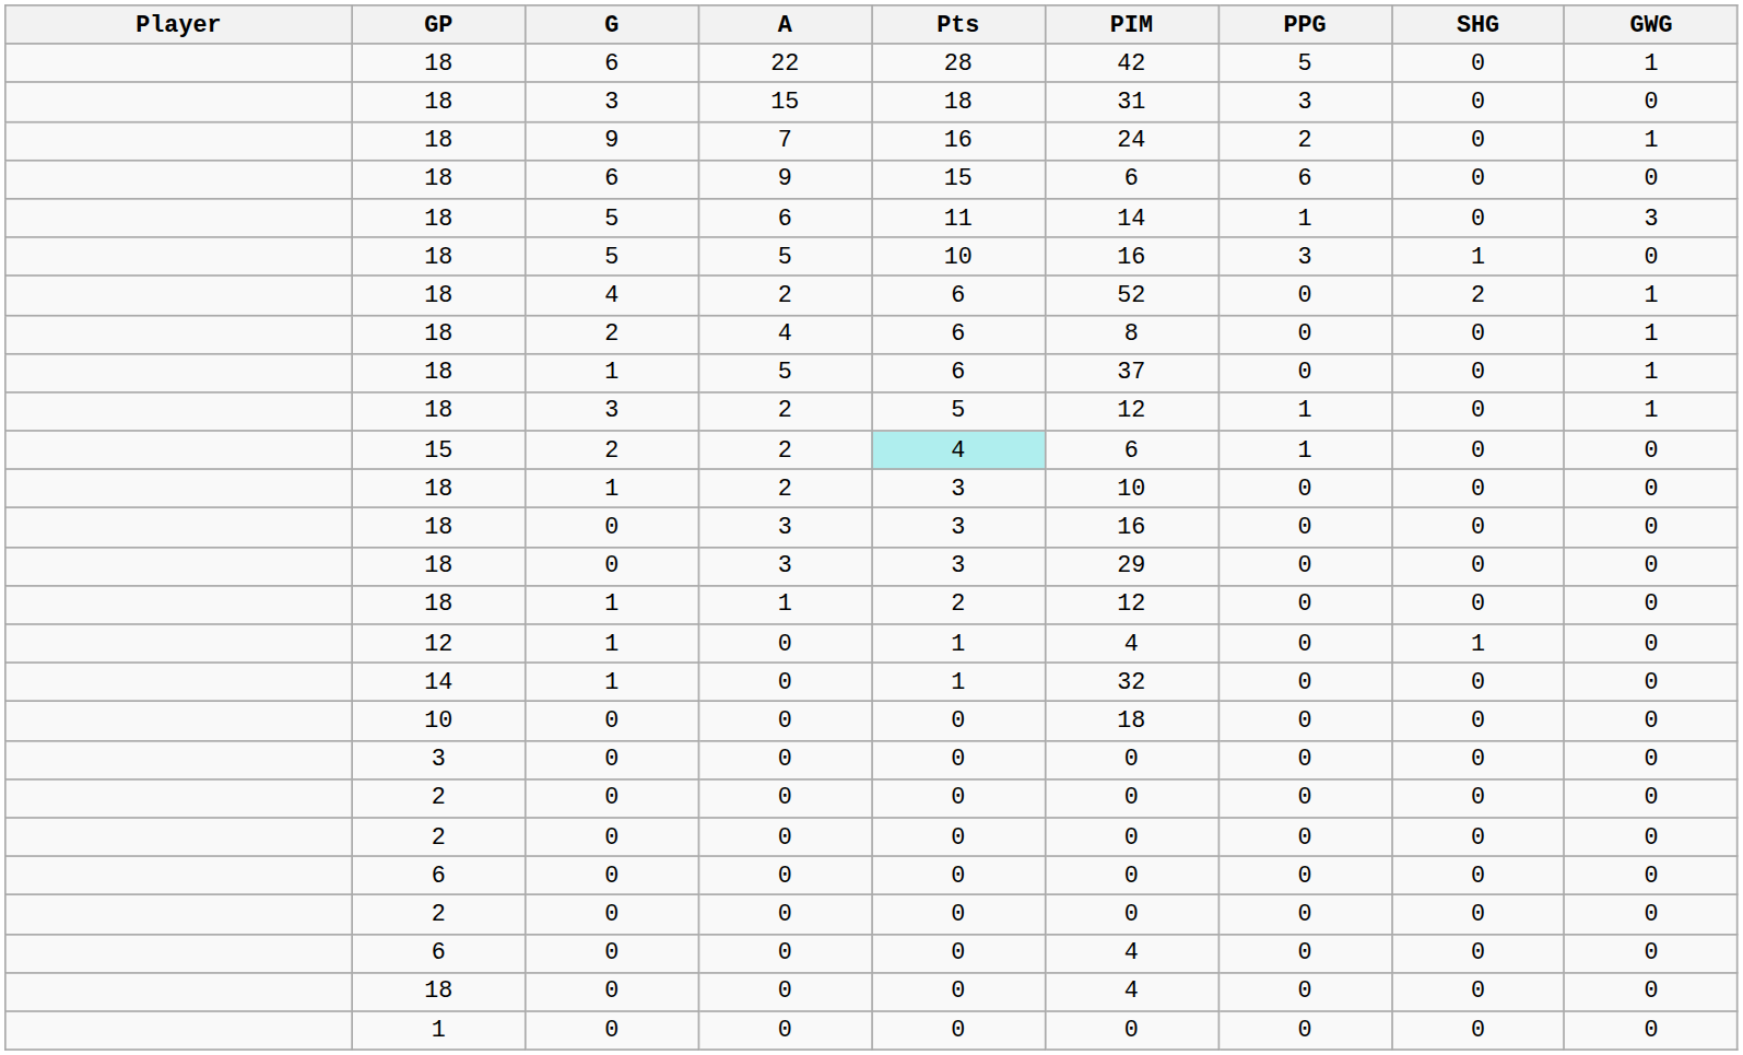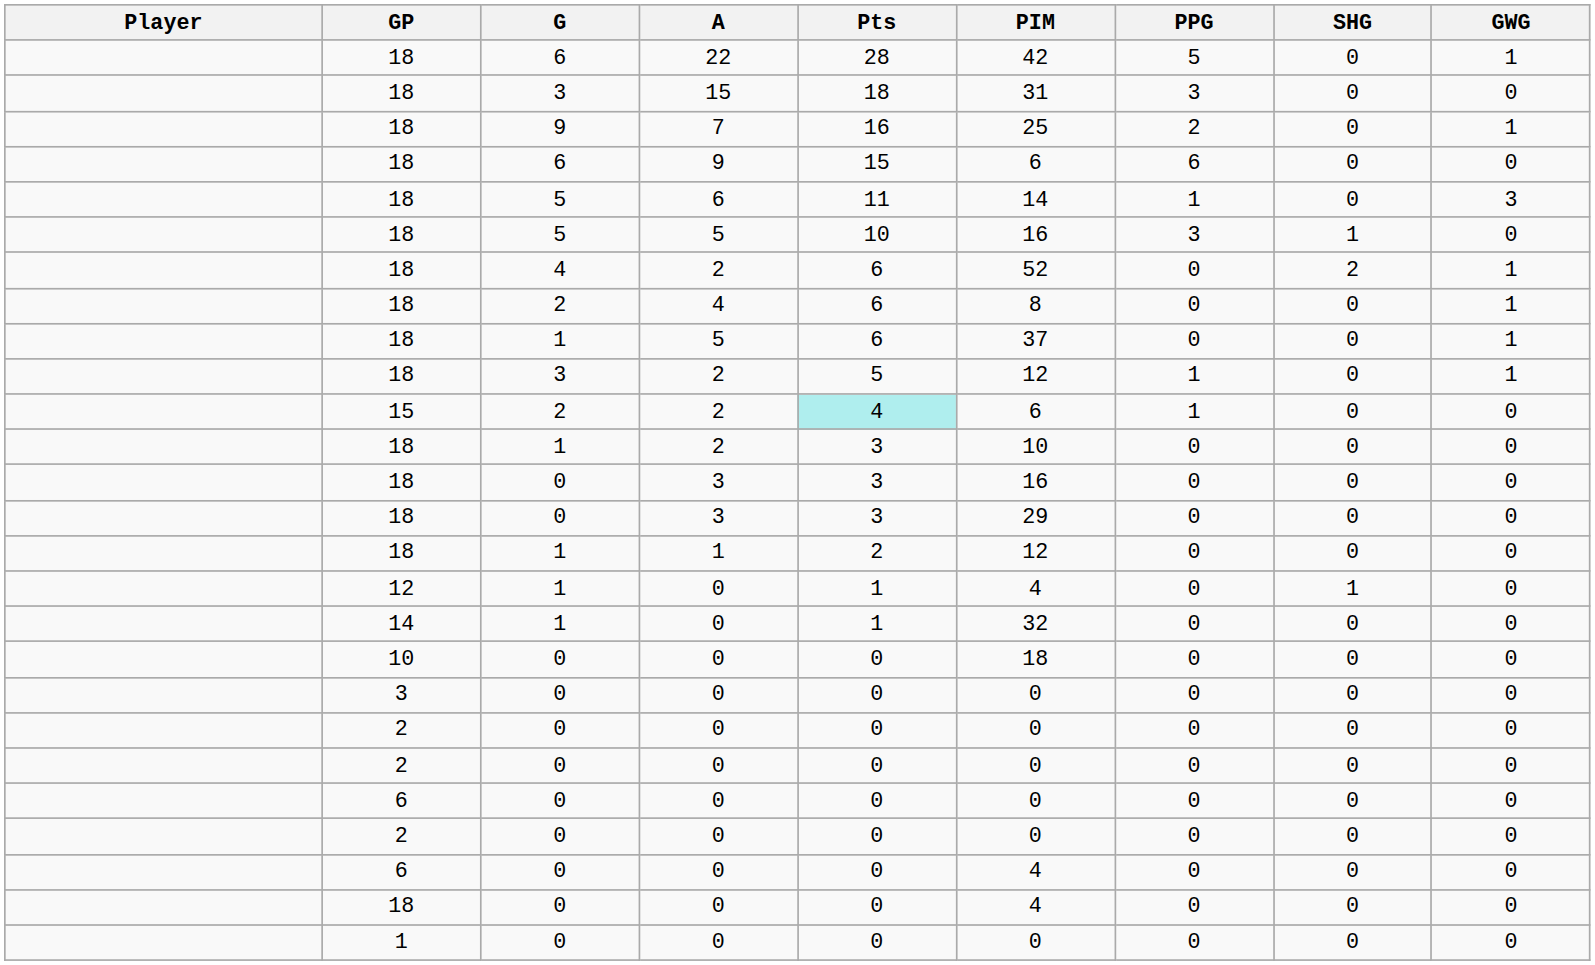 <table class="wikitable sortable" width="60%">
 <tr ALIGN="center">
 <th bgcolor="#DDDDFF" width="10%">Player</th>
 <th bgcolor="#DDDDFF" width="5%" title="Games played">GP</th>
 <th bgcolor="#DDDDFF" width="5%" title="Goals">G</th>
 <th bgcolor="#DDDDFF" width="5%" title="Assists">A</th>
 <th bgcolor="#DDDDFF" width="5%" title="Points">Pts</th>
 <th bgcolor="#DDDDFF" width="5%" title="Penalties in Minutes">PIM</th>
 <th bgcolor="#DDDDFF" width="5%" title="Power Play Goals">PPG</th>
 <th bgcolor="#DDDDFF" width="5%" title="Short-handed Goals">SHG</th>
 <th bgcolor="#DDDDFF" width="5%" title="Game-winning Goals">GWG</th>
 </tr>
 <tr align="center">
 <td align="right"></td>
 <td>18</td>
 <td>6</td>
 <td>22</td>
 <td>28</td>
 <td>42</td>
 <td>5</td>
 <td>0</td>
 <td>1</td>
 </tr>
 <tr align="center">
 <td align="right"></td>
 <td>18</td>
 <td>3</td>
 <td>15</td>
 <td>18</td>
 <td>31</td>
 <td>3</td>
 <td>0</td>
 <td>0</td>
 </tr>
 <tr align="center">
 <td align="right"></td>
 <td>18</td>
 <td>9</td>
 <td>7</td>
 <td>16</td>
-<td>24</td>
+<td>25</td>
 <td>2</td>
 <td>0</td>
 <td>1</td>
 </tr>
 <tr align="center">
 <td align="right"></td>
 <td>18</td>
 <td>6</td>
 <td>9</td>
 <td>15</td>
 <td>6</td>
 <td>6</td>
 <td>0</td>
 <td>0</td>
 </tr>
 <tr align="center">
 <td align="right"></td>
 <td>18</td>
 <td>5</td>
 <td>6</td>
 <td>11</td>
 <td>14</td>
 <td>1</td>
 <td>0</td>
 <td>3</td>
 </tr>
 <tr align="center">
 <td align="right"></td>
 <td>18</td>
 <td>5</td>
 <td>5</td>
 <td>10</td>
 <td>16</td>
 <td>3</td>
 <td>1</td>
 <td>0</td>
 </tr>
 <tr align="center">
 <td align="right"></td>
 <td>18</td>
 <td>4</td>
 <td>2</td>
 <td>6</td>
 <td>52</td>
 <td>0</td>
 <td>2</td>
 <td>1</td>
 </tr>
 <tr align="center">
 <td align="right"></td>
 <td>18</td>
 <td>2</td>
 <td>4</td>
 <td>6</td>
 <td>8</td>
 <td>0</td>
 <td>0</td>
 <td>1</td>
 </tr>
 <tr align="center">
 <td align="right"></td>
 <td>18</td>
 <td>1</td>
 <td>5</td>
 <td>6</td>
 <td>37</td>
 <td>0</td>
 <td>0</td>
 <td>1</td>
 </tr>
 <tr align="center">
 <td align="right"></td>
 <td>18</td>
 <td>3</td>
 <td>2</td>
 <td>5</td>
 <td>12</td>
 <td>1</td>
 <td>0</td>
 <td>1</td>
 </tr>
 <tr align="center">
 <td align="right"></td>
 <td>15</td>
 <td>2</td>
 <td>2</td>
 <td style="background: paleturquoise;">4</td>
 <td>6</td>
 <td>1</td>
 <td>0</td>
 <td>0</td>
 </tr>
 <tr align="center">
 <td align="right"></td>
 <td>18</td>
 <td>1</td>
 <td>2</td>
 <td>3</td>
 <td>10</td>
 <td>0</td>
 <td>0</td>
 <td>0</td>
 </tr>
 <tr align="center">
 <td align="right"></td>
 <td>18</td>
 <td>0</td>
 <td>3</td>
 <td>3</td>
 <td>16</td>
 <td>0</td>
 <td>0</td>
 <td>0</td>
 </tr>
 <tr align="center">
 <td align="right"></td>
 <td>18</td>
 <td>0</td>
 <td>3</td>
 <td>3</td>
 <td>29</td>
 <td>0</td>
 <td>0</td>
 <td>0</td>
 </tr>
 <tr align="center">
 <td align="right"></td>
 <td>18</td>
 <td>1</td>
 <td>1</td>
 <td>2</td>
 <td>12</td>
 <td>0</td>
 <td>0</td>
 <td>0</td>
 </tr>
 <tr align="center">
 <td align="right"></td>
 <td>12</td>
 <td>1</td>
 <td>0</td>
 <td>1</td>
 <td>4</td>
 <td>0</td>
 <td>1</td>
 <td>0</td>
 </tr>
 <tr align="center">
 <td align="right"></td>
 <td>14</td>
 <td>1</td>
 <td>0</td>
 <td>1</td>
 <td>32</td>
 <td>0</td>
 <td>0</td>
 <td>0</td>
 </tr>
 <tr align="center">
 <td align="right"></td>
 <td>10</td>
 <td>0</td>
 <td>0</td>
 <td>0</td>
 <td>18</td>
 <td>0</td>
 <td>0</td>
 <td>0</td>
 </tr>
 <tr align="center">
 <td align="right"></td>
 <td>3</td>
 <td>0</td>
 <td>0</td>
 <td>0</td>
 <td>0</td>
 <td>0</td>
 <td>0</td>
 <td>0</td>
 </tr>
 <tr align="center">
 <td align="right"></td>
 <td>2</td>
 <td>0</td>
 <td>0</td>
 <td>0</td>
 <td>0</td>
 <td>0</td>
 <td>0</td>
 <td>0</td>
 </tr>
 <tr align="center">
 <td align="right"></td>
 <td>2</td>
 <td>0</td>
 <td>0</td>
 <td>0</td>
 <td>0</td>
 <td>0</td>
 <td>0</td>
 <td>0</td>
 </tr>
 <tr align="center">
 <td align="right"></td>
 <td>6</td>
 <td>0</td>
 <td>0</td>
 <td>0</td>
 <td>0</td>
 <td>0</td>
 <td>0</td>
 <td>0</td>
 </tr>
 <tr align="center">
 <td align="right"></td>
 <td>2</td>
 <td>0</td>
 <td>0</td>
 <td>0</td>
 <td>0</td>
 <td>0</td>
 <td>0</td>
 <td>0</td>
 </tr>
 <tr align="center">
 <td align="right"></td>
 <td>6</td>
 <td>0</td>
 <td>0</td>
 <td>0</td>
 <td>4</td>
 <td>0</td>
 <td>0</td>
 <td>0</td>
 </tr>
 <tr align="center">
 <td align="right"></td>
 <td>18</td>
 <td>0</td>
 <td>0</td>
 <td>0</td>
 <td>4</td>
 <td>0</td>
 <td>0</td>
 <td>0</td>
 </tr>
 <tr align="center">
 <td align="right"></td>
 <td>1</td>
 <td>0</td>
 <td>0</td>
 <td>0</td>
 <td>0</td>
 <td>0</td>
 <td>0</td>
 <td>0</td>
 </tr>
 </table>
